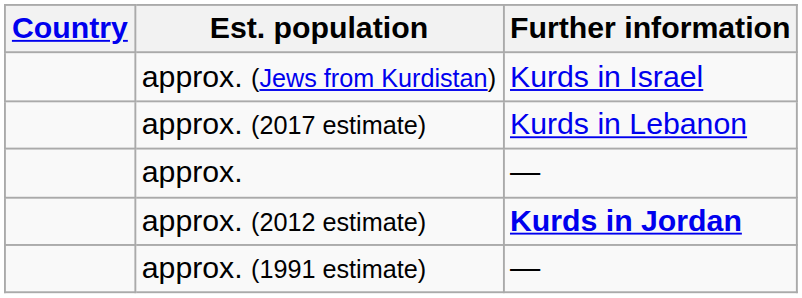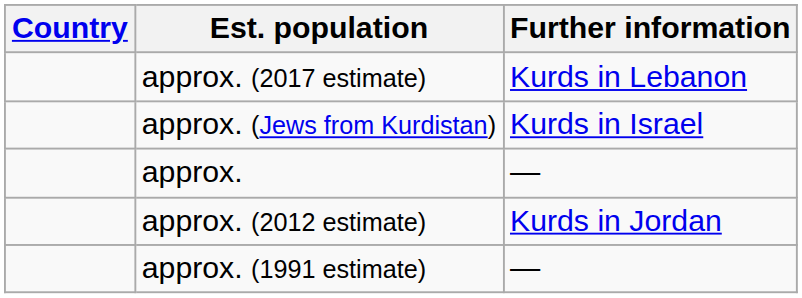 <table class="wikitable sortable">
 <tr>
 <th><a href='#'>Country</a></th>
 <th>Est. population</th>
 <th>Further information</th>
 </tr>
 <tr>
 <td></td>
-<td>approx.  <small>(<a href='#'>Jews from Kurdistan</a>)</small></td>
-<td><a href='#'>Kurds in Israel</a></td>
+<td>approx.  <small>(2017 estimate)</small></td>
+<td><a href='#'>Kurds in Lebanon</a></td>
 </tr>
 <tr>
 <td></td>
-<td>approx.  <small>(2017 estimate)</small></td>
-<td><a href='#'>Kurds in Lebanon</a></td>
+<td>approx.  <small>(<a href='#'>Jews from Kurdistan</a>)</small></td>
+<td><a href='#'>Kurds in Israel</a></td>
 </tr>
 <tr>
 <td></td>
 <td>approx. </td>
 <td>—</td>
 </tr>
 <tr>
 <td></td>
 <td>approx.  <small>(2012 estimate)</small></td>
-<td><strong><a href='#'>Kurds in Jordan</a></strong></td>
+<td><a href='#'>Kurds in Jordan</a></td>
 </tr>
 <tr>
 <td></td>
 <td>approx.  <small>(1991 estimate)</small></td>
 <td>—</td>
 </tr>
 </table>
